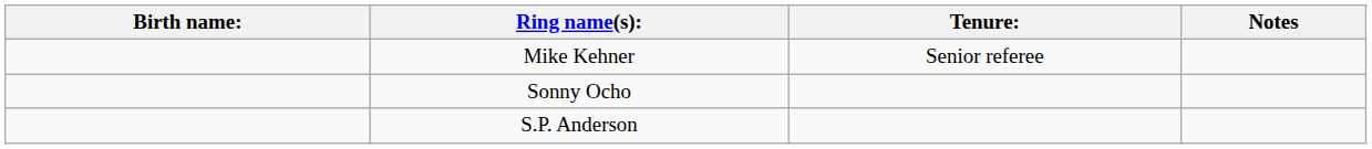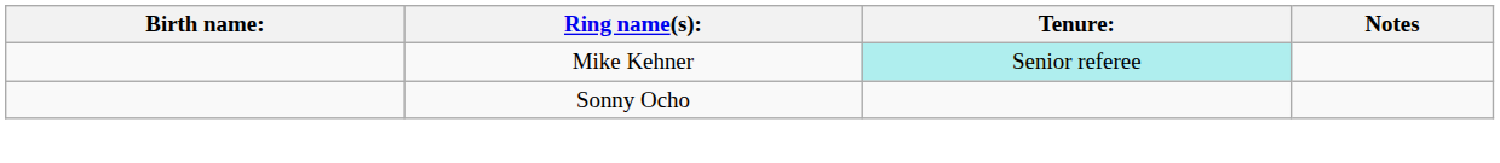 <table class="sortable wikitable" style="font-size:85%; text-align:center; width:70%;">
 <tr>
 <th>Birth name:</th>
 <th><a href='#'>Ring name</a>(s):</th>
 <th>Tenure:</th>
 <th>Notes</th>
 </tr>
 <tr>
 <td></td>
 <td>Mike Kehner</td>
-<td sort>Senior referee</td>
+<td sort style="background: paleturquoise;">Senior referee</td>
 <td></td>
 </tr>
 <tr>
 <td></td>
 <td>Sonny Ocho</td>
 <td sort></td>
 <td></td>
 </tr>
-<tr>
-<td></td>
-<td>S.P. Anderson</td>
-<td sort></td>
-<td></td>
-</tr>
 </table>
